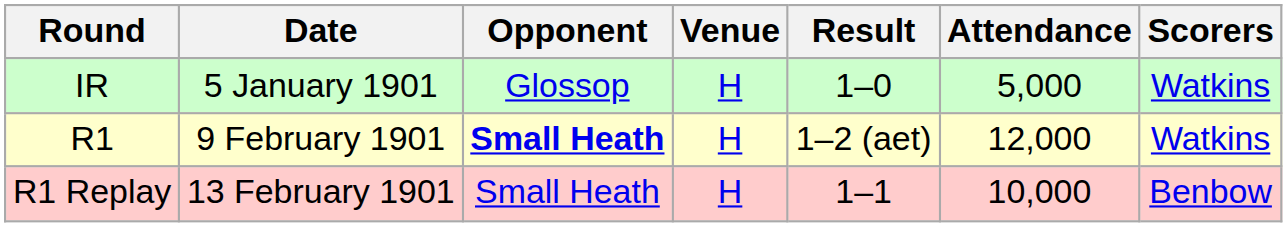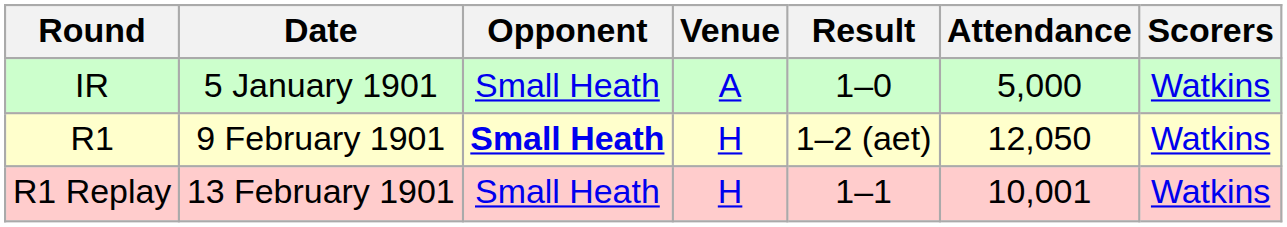 <table class="wikitable" style="font-size:100%; text-align:center">
 <tr>
 <th>Round</th>
 <th>Date</th>
 <th>Opponent</th>
 <th>Venue</th>
 <th>Result</th>
 <th>Attendance</th>
 <th>Scorers</th>
 </tr>
 <tr style="background-color: #CCFFCC;">
 <td>IR</td>
 <td>5 January 1901</td>
-<td><a href='#'>Glossop</a></td>
-<td><a href='#'>H</a></td>
+<td><a href='#'>Small Heath</a></td>
+<td><a href='#'>A</a></td>
 <td>1–0</td>
 <td>5,000</td>
 <td><a href='#'>Watkins</a></td>
 </tr>
 <tr style="background-color: #FFFFCC;">
 <td>R1</td>
 <td>9 February 1901</td>
 <td><strong><a href='#'>Small Heath</a></strong></td>
 <td><a href='#'>H</a></td>
 <td>1–2 (aet)</td>
-<td>12,000</td>
+<td>12,050</td>
 <td><a href='#'>Watkins</a></td>
 </tr>
 <tr style="background-color: #FFCCCC;">
 <td>R1 Replay</td>
 <td>13 February 1901</td>
 <td><a href='#'>Small Heath</a></td>
 <td><a href='#'>H</a></td>
 <td>1–1</td>
-<td>10,000</td>
-<td><a href='#'>Benbow</a></td>
+<td>10,001</td>
+<td><a href='#'>Watkins</a></td>
 </tr>
 </table>
